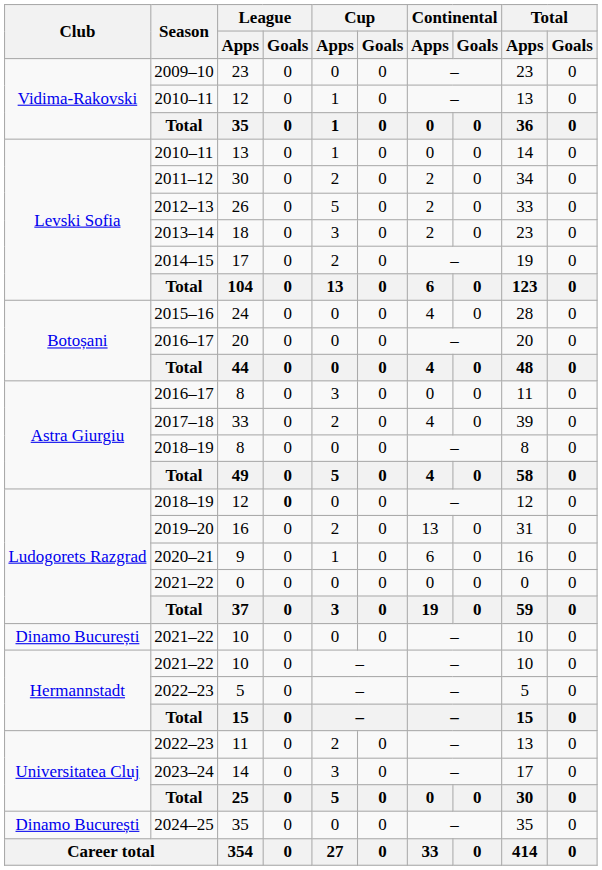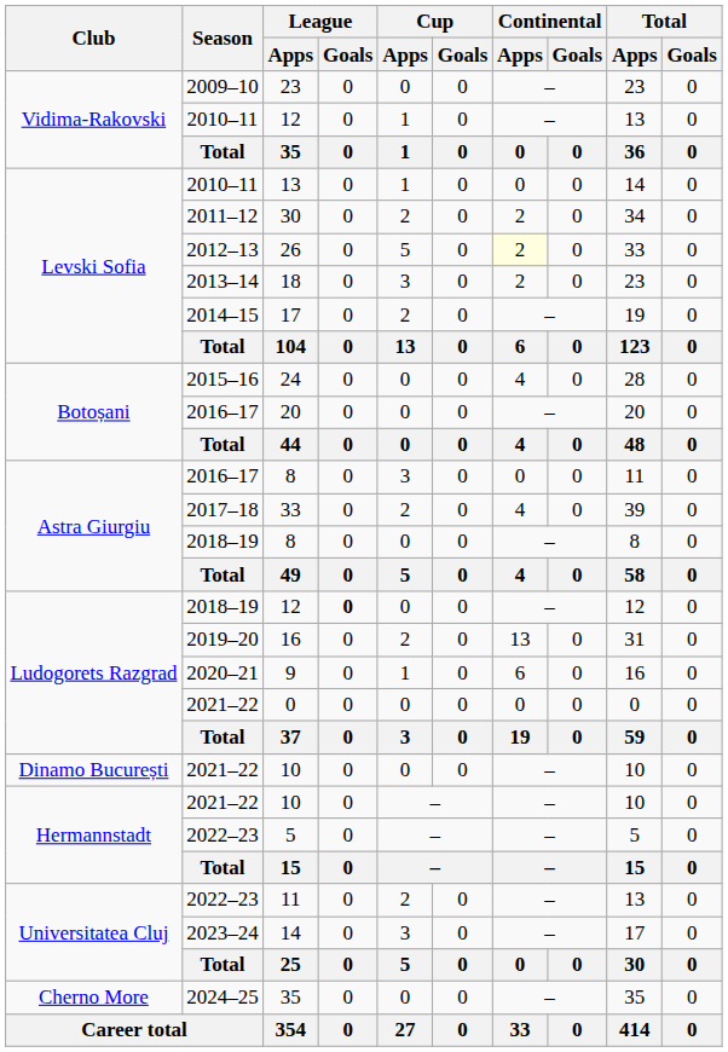 <table class="wikitable" style="text-align:center">
 <tr>
 <th rowspan="2">Club</th>
 <th rowspan="2">Season</th>
 <th colspan="2">League</th>
 <th colspan="2">Cup</th>
 <th colspan="2">Continental</th>
 <th colspan="2">Total</th>
 </tr>
 <tr>
 <th>Apps</th>
 <th>Goals</th>
 <th>Apps</th>
 <th>Goals</th>
 <th>Apps</th>
 <th>Goals</th>
 <th>Apps</th>
 <th>Goals</th>
 </tr>
 <tr>
 <td rowspan="3"><a href='#'>Vidima-Rakovski</a></td>
 <td>2009–10</td>
 <td>23</td>
 <td>0</td>
 <td>0</td>
 <td>0</td>
 <td colspan="2">–</td>
 <td>23</td>
 <td>0</td>
 </tr>
 <tr>
 <td>2010–11</td>
 <td>12</td>
 <td>0</td>
 <td>1</td>
 <td>0</td>
 <td colspan="2">–</td>
 <td>13</td>
 <td>0</td>
 </tr>
 <tr>
 <th colspan="1">Total</th>
 <th>35</th>
 <th>0</th>
 <th>1</th>
 <th>0</th>
 <th>0</th>
 <th>0</th>
 <th>36</th>
 <th>0</th>
 </tr>
 <tr>
 <td rowspan="6"><a href='#'>Levski Sofia</a></td>
 <td>2010–11</td>
 <td>13</td>
 <td>0</td>
 <td>1</td>
 <td>0</td>
 <td>0</td>
 <td>0</td>
 <td>14</td>
 <td>0</td>
 </tr>
 <tr>
 <td>2011–12</td>
 <td>30</td>
 <td>0</td>
 <td>2</td>
 <td>0</td>
 <td>2</td>
 <td>0</td>
 <td>34</td>
 <td>0</td>
 </tr>
 <tr>
 <td>2012–13</td>
 <td>26</td>
 <td>0</td>
 <td>5</td>
 <td>0</td>
-<td>2</td>
+<td style="background: lightyellow;">2</td>
 <td>0</td>
 <td>33</td>
 <td>0</td>
 </tr>
 <tr>
 <td>2013–14</td>
 <td>18</td>
 <td>0</td>
 <td>3</td>
 <td>0</td>
 <td>2</td>
 <td>0</td>
 <td>23</td>
 <td>0</td>
 </tr>
 <tr>
 <td>2014–15</td>
 <td>17</td>
 <td>0</td>
 <td>2</td>
 <td>0</td>
 <td colspan="2">–</td>
 <td>19</td>
 <td>0</td>
 </tr>
 <tr>
 <th colspan="1">Total</th>
 <th>104</th>
 <th>0</th>
 <th>13</th>
 <th>0</th>
 <th>6</th>
 <th>0</th>
 <th>123</th>
 <th>0</th>
 </tr>
 <tr>
 <td rowspan="3"><a href='#'>Botoșani</a></td>
 <td>2015–16</td>
 <td>24</td>
 <td>0</td>
 <td>0</td>
 <td>0</td>
 <td>4</td>
 <td>0</td>
 <td>28</td>
 <td>0</td>
 </tr>
 <tr>
 <td>2016–17</td>
 <td>20</td>
 <td>0</td>
 <td>0</td>
 <td>0</td>
 <td colspan="2">–</td>
 <td>20</td>
 <td>0</td>
 </tr>
 <tr>
 <th colspan="1">Total</th>
 <th>44</th>
 <th>0</th>
 <th>0</th>
 <th>0</th>
 <th>4</th>
 <th>0</th>
 <th>48</th>
 <th>0</th>
 </tr>
 <tr>
 <td rowspan="4"><a href='#'>Astra Giurgiu</a></td>
 <td>2016–17</td>
 <td>8</td>
 <td>0</td>
 <td>3</td>
 <td>0</td>
 <td>0</td>
 <td>0</td>
 <td>11</td>
 <td>0</td>
 </tr>
 <tr>
 <td>2017–18</td>
 <td>33</td>
 <td>0</td>
 <td>2</td>
 <td>0</td>
 <td>4</td>
 <td>0</td>
 <td>39</td>
 <td>0</td>
 </tr>
 <tr>
 <td>2018–19</td>
 <td>8</td>
 <td>0</td>
 <td>0</td>
 <td>0</td>
 <td colspan="2">–</td>
 <td>8</td>
 <td>0</td>
 </tr>
 <tr>
 <th colspan="1">Total</th>
 <th>49</th>
 <th>0</th>
 <th>5</th>
 <th>0</th>
 <th>4</th>
 <th>0</th>
 <th>58</th>
 <th>0</th>
 </tr>
 <tr>
 <td rowspan="5"><a href='#'>Ludogorets Razgrad</a></td>
 <td>2018–19</td>
 <td>12</td>
 <td><strong>0</strong></td>
 <td>0</td>
 <td>0</td>
 <td colspan="2">–</td>
 <td>12</td>
 <td>0</td>
 </tr>
 <tr>
 <td>2019–20</td>
 <td>16</td>
 <td>0</td>
 <td>2</td>
 <td>0</td>
 <td>13</td>
 <td>0</td>
 <td>31</td>
 <td>0</td>
 </tr>
 <tr>
 <td>2020–21</td>
 <td>9</td>
 <td>0</td>
 <td>1</td>
 <td>0</td>
 <td>6</td>
 <td>0</td>
 <td>16</td>
 <td>0</td>
 </tr>
 <tr>
 <td>2021–22</td>
 <td>0</td>
 <td>0</td>
 <td>0</td>
 <td>0</td>
 <td>0</td>
 <td>0</td>
 <td>0</td>
 <td>0</td>
 </tr>
 <tr>
 <th colspan="1">Total</th>
 <th>37</th>
 <th>0</th>
 <th>3</th>
 <th>0</th>
 <th>19</th>
 <th>0</th>
 <th>59</th>
 <th>0</th>
 </tr>
 <tr>
 <td><a href='#'>Dinamo București</a></td>
 <td>2021–22</td>
 <td>10</td>
 <td>0</td>
 <td>0</td>
 <td>0</td>
 <td colspan="2">–</td>
 <td>10</td>
 <td>0</td>
 </tr>
 <tr>
 <td rowspan="3"><a href='#'>Hermannstadt</a></td>
 <td>2021–22</td>
 <td>10</td>
 <td>0</td>
 <td colspan="2">–</td>
 <td colspan="2">–</td>
 <td>10</td>
 <td>0</td>
 </tr>
 <tr>
 <td>2022–23</td>
 <td>5</td>
 <td>0</td>
 <td colspan="2">–</td>
 <td colspan="2">–</td>
 <td>5</td>
 <td>0</td>
 </tr>
 <tr>
 <th colspan="1">Total</th>
 <th>15</th>
 <th>0</th>
 <th colspan="2">–</th>
 <th colspan="2">–</th>
 <th>15</th>
 <th>0</th>
 </tr>
 <tr>
 <td rowspan="3"><a href='#'>Universitatea Cluj</a></td>
 <td>2022–23</td>
 <td>11</td>
 <td>0</td>
 <td>2</td>
 <td>0</td>
 <td colspan="2">–</td>
 <td>13</td>
 <td>0</td>
 </tr>
 <tr>
 <td>2023–24</td>
 <td>14</td>
 <td>0</td>
 <td>3</td>
 <td>0</td>
 <td colspan="2">–</td>
 <td>17</td>
 <td>0</td>
 </tr>
 <tr>
 <th colspan="1">Total</th>
 <th>25</th>
 <th>0</th>
 <th>5</th>
 <th>0</th>
 <th>0</th>
 <th>0</th>
 <th>30</th>
 <th>0</th>
 </tr>
 <tr>
-<td><a href='#'>Dinamo București</a></td>
+<td><a href='#'>Cherno More</a></td>
 <td>2024–25</td>
 <td>35</td>
 <td>0</td>
 <td>0</td>
 <td>0</td>
 <td colspan="2">–</td>
 <td>35</td>
 <td>0</td>
 </tr>
 <tr>
 <th colspan="2">Career total</th>
 <th>354</th>
 <th>0</th>
 <th>27</th>
 <th>0</th>
 <th>33</th>
 <th>0</th>
 <th>414</th>
 <th>0</th>
 </tr>
 </table>
